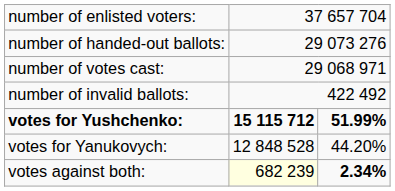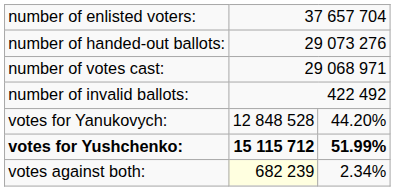 <table class="wikitable">
 <tr>
 <td>number of enlisted voters:</td>
 <td align="right" colspan=2>37 657 704</td>
 </tr>
 <tr>
 <td>number of handed-out ballots:</td>
 <td align="right" colspan=2>29 073 276</td>
 </tr>
 <tr>
 <td>number of votes cast:</td>
 <td align="right" colspan=2>29 068 971</td>
 </tr>
 <tr>
 <td>number of invalid ballots:</td>
 <td align="right" colspan=2>422 492</td>
 </tr>
 <tr>
+<td>votes for Yanukovych:</td>
+<td align="right">12 848 528</td>
+<td align="right">  44.20%</td>
+</tr>
+<tr>
 <td><strong>votes for Yushchenko:</strong></td>
 <td align="right"><strong>15 115 712</strong></td>
 <td align="right">  <strong>51.99%</strong></td>
 </tr>
 <tr>
-<td>votes for Yanukovych:</td>
-<td align="right">12 848 528</td>
-<td align="right">  44.20%</td>
-</tr>
-<tr>
 <td>votes against both:</td>
 <td align="right" style="background: lightyellow;">682 239</td>
-<td align="right"><strong>  2.34%</strong></td>
+<td align="right">  2.34%</td>
 </tr>
 </table>
